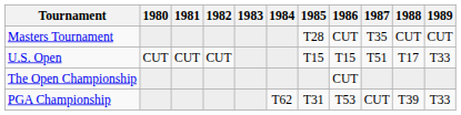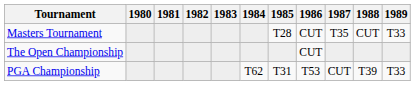 <table class="wikitable" style="font-size:95%;text-align:center;">
 <tr>
 <th>Tournament</th>
 <th>1980</th>
 <th>1981</th>
 <th>1982</th>
 <th>1983</th>
 <th>1984</th>
 <th>1985</th>
 <th>1986</th>
 <th>1987</th>
 <th>1988</th>
 <th>1989</th>
 </tr>
 <tr>
 <td align=left><a href='#'>Masters Tournament</a></td>
 <td style="background:#eeeeee;"></td>
 <td style="background:#eeeeee;"></td>
 <td style="background:#eeeeee;"></td>
 <td style="background:#eeeeee;"></td>
 <td style="background:#eeeeee;"></td>
 <td>T28</td>
 <td>CUT</td>
 <td>T35</td>
 <td>CUT</td>
-<td>CUT</td>
-</tr>
-<tr>
-<td align=left><a href='#'>U.S. Open</a></td>
-<td>CUT</td>
-<td>CUT</td>
-<td>CUT</td>
-<td style="background:#eeeeee;"></td>
-<td style="background:#eeeeee;"></td>
-<td>T15</td>
-<td>T15</td>
-<td>T51</td>
-<td>T17</td>
 <td>T33</td>
 </tr>
 <tr>
 <td align=left><a href='#'>The Open Championship</a></td>
 <td style="background:#eeeeee;"></td>
 <td style="background:#eeeeee;"></td>
 <td style="background:#eeeeee;"></td>
 <td style="background:#eeeeee;"></td>
 <td style="background:#eeeeee;"></td>
 <td style="background:#eeeeee;"></td>
 <td>CUT</td>
 <td style="background:#eeeeee;"></td>
 <td style="background:#eeeeee;"></td>
 <td style="background:#eeeeee;"></td>
 </tr>
 <tr>
 <td align=left><a href='#'>PGA Championship</a></td>
 <td style="background:#eeeeee;"></td>
 <td style="background:#eeeeee;"></td>
 <td style="background:#eeeeee;"></td>
 <td style="background:#eeeeee;"></td>
 <td>T62</td>
 <td>T31</td>
 <td>T53</td>
 <td>CUT</td>
 <td>T39</td>
 <td>T33</td>
 </tr>
 </table>
